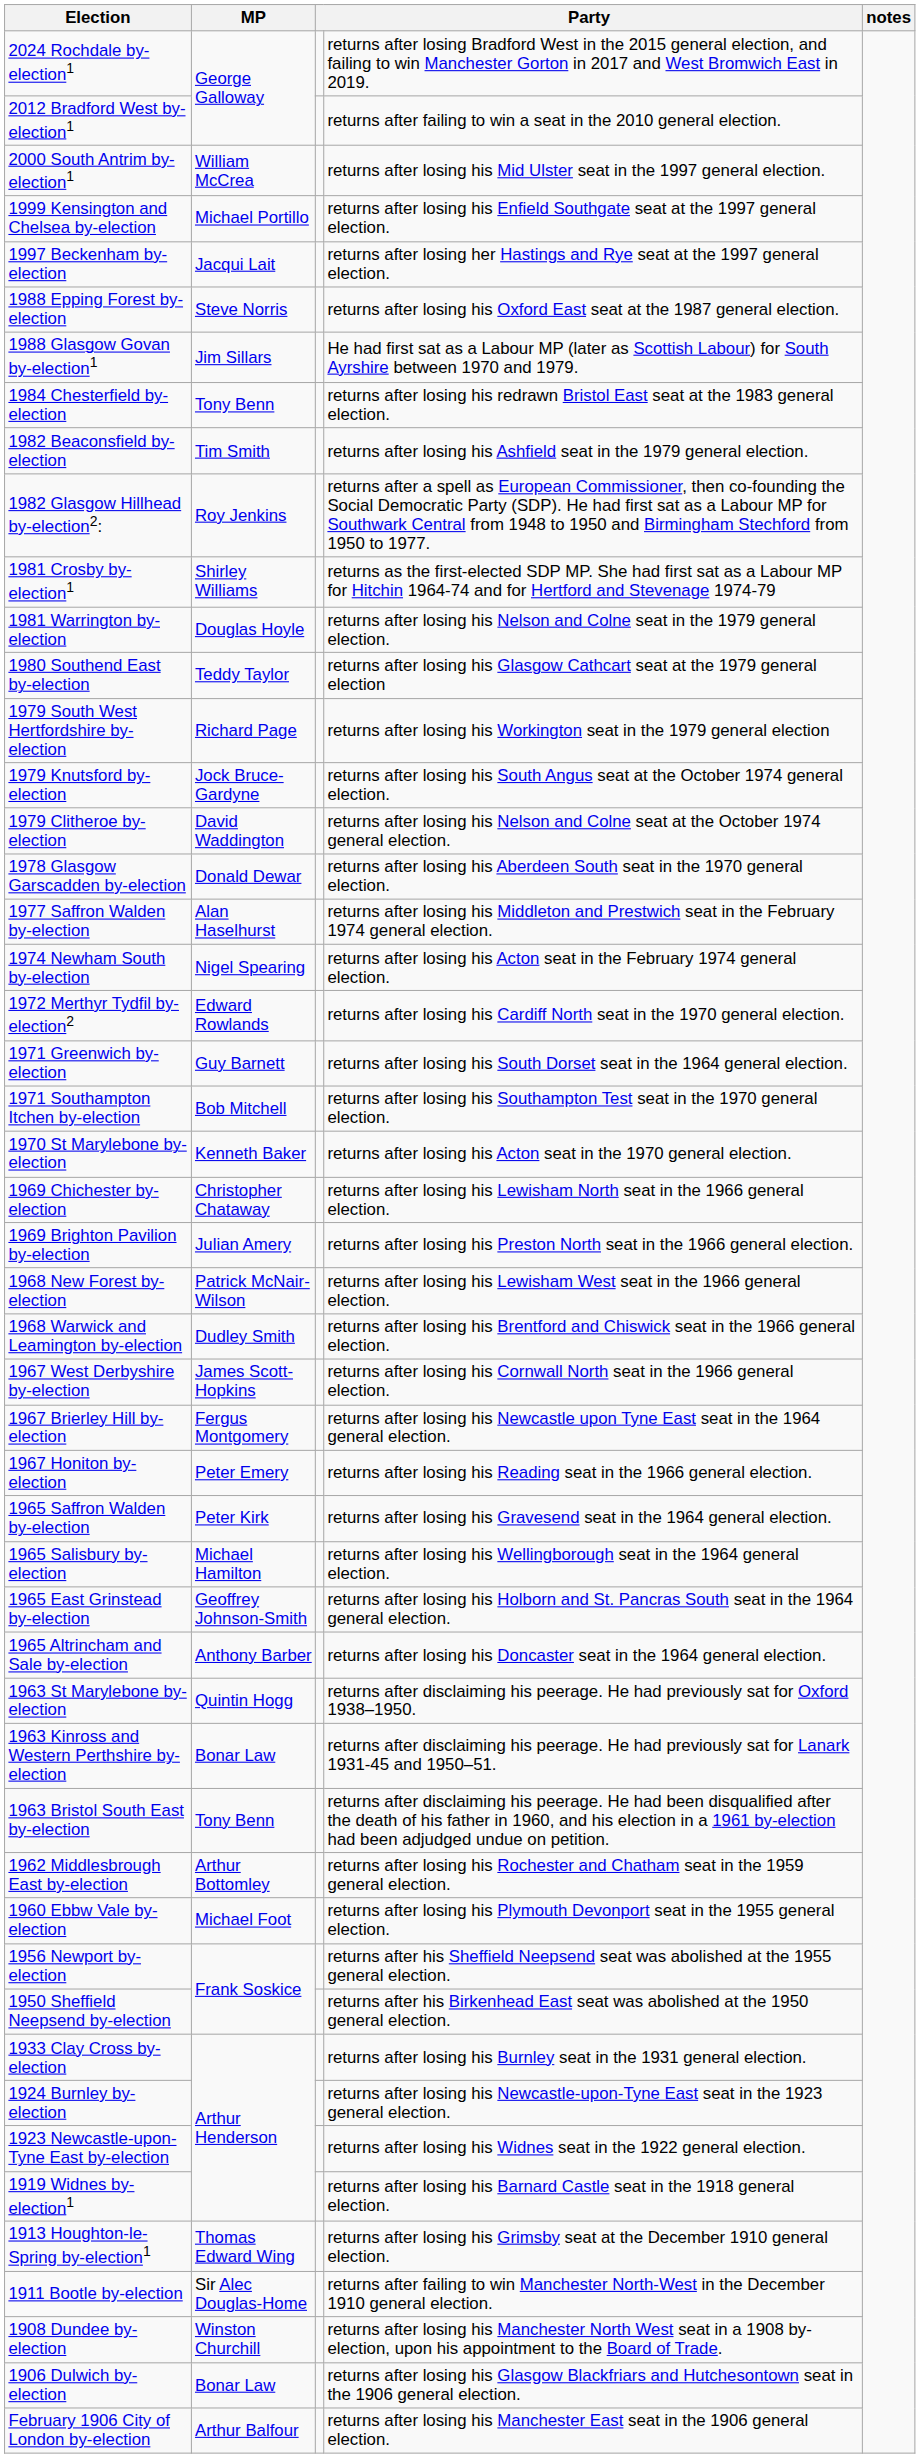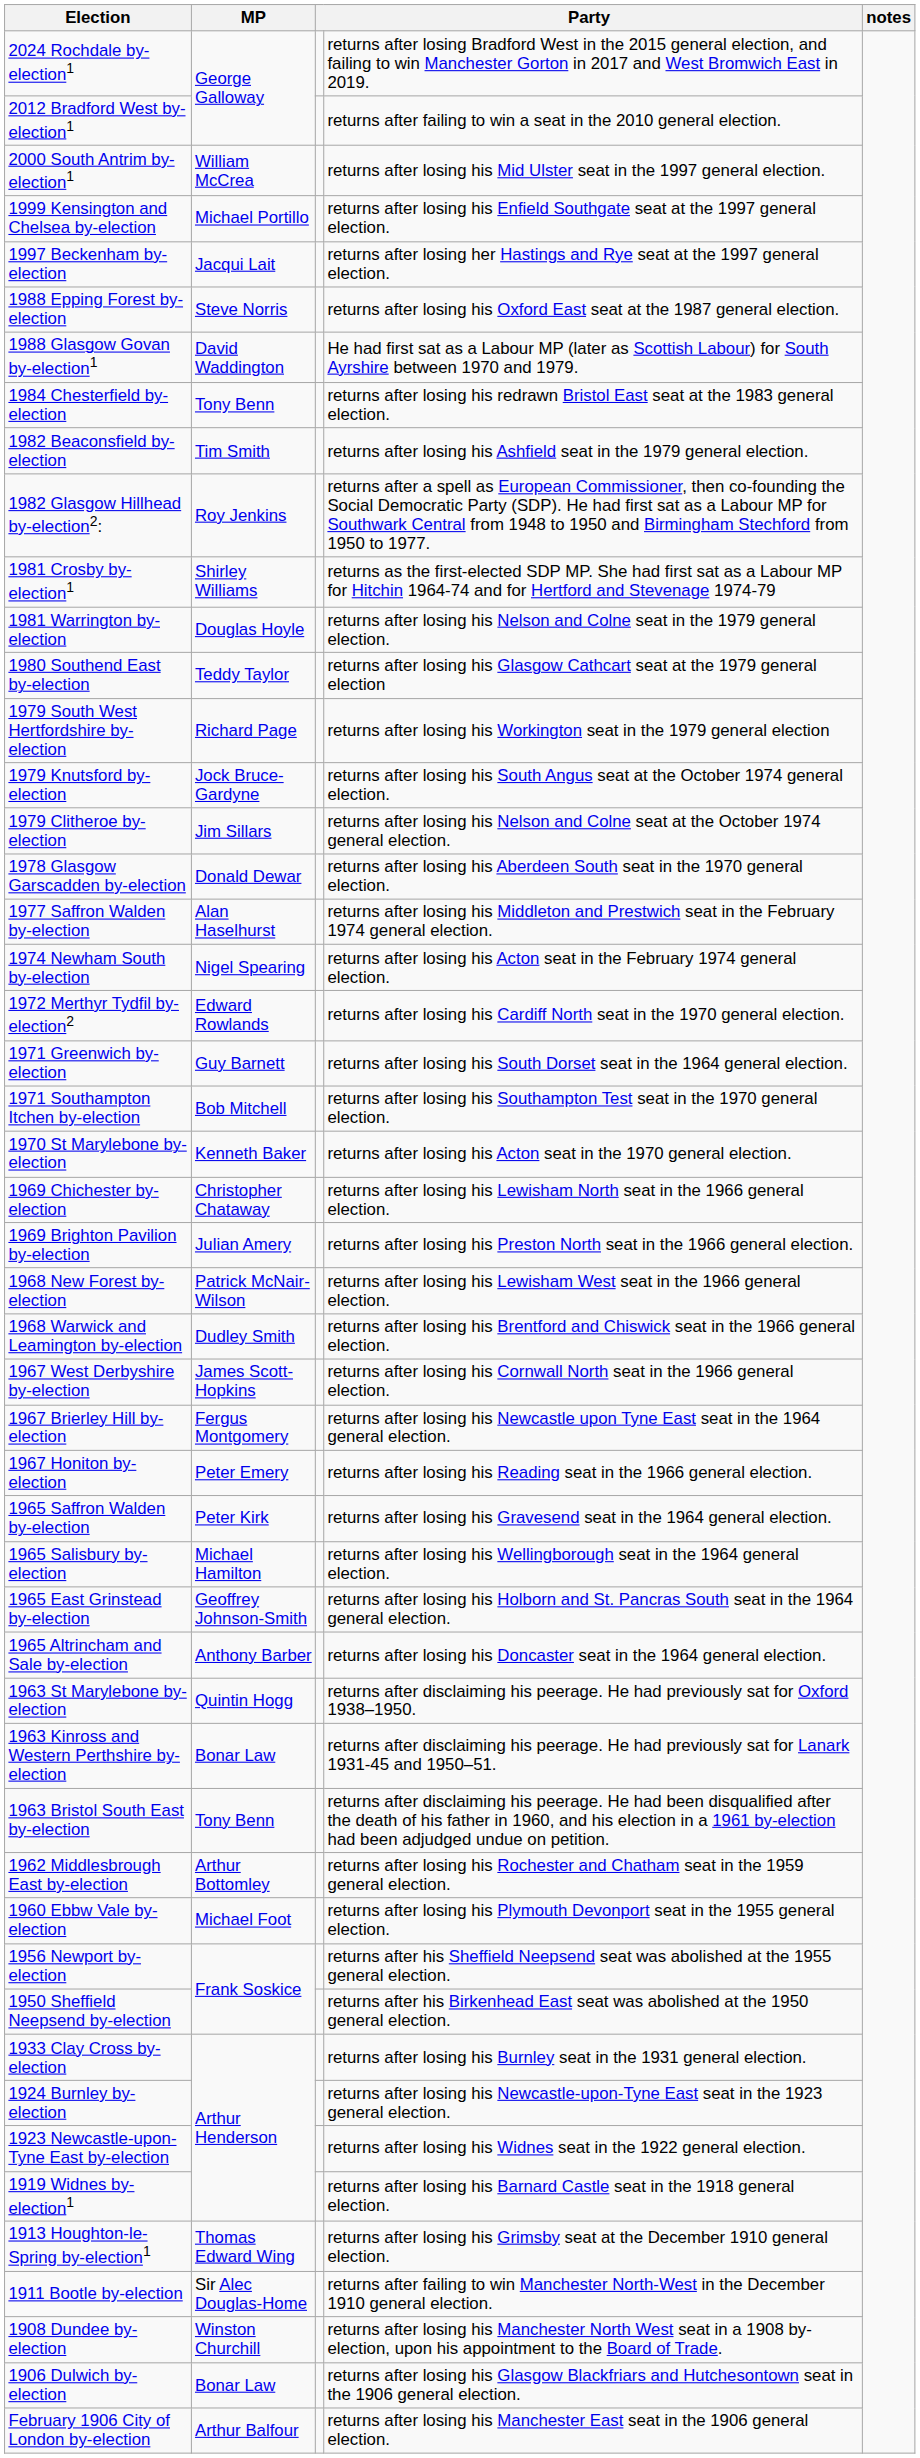 <table class="wikitable sortable">
 <tr>
 <th>Election</th>
 <th>MP</th>
 <th colspan=2>Party</th>
 <th>notes</th>
 </tr>
 <tr>
 <td><a href='#'>2024 Rochdale by-election</a><sup>1</sup></td>
 <td rowspan=2><a href='#'>George Galloway</a></td>
 <td></td>
 <td>returns after losing Bradford West in the 2015 general election, and failing to win <a href='#'>Manchester Gorton</a> in 2017 and <a href='#'>West Bromwich East</a> in 2019.</td>
 </tr>
 <tr>
 <td><a href='#'>2012 Bradford West by-election</a><sup>1</sup></td>
 <td></td>
 <td>returns after failing to win a seat in the 2010 general election.</td>
 </tr>
 <tr>
 <td><a href='#'>2000 South Antrim by-election</a><sup>1</sup></td>
 <td><a href='#'>William McCrea</a></td>
 <td></td>
 <td>returns after losing his <a href='#'>Mid Ulster</a> seat in the 1997 general election.</td>
 </tr>
 <tr>
 <td><a href='#'>1999 Kensington and Chelsea by-election</a></td>
 <td><a href='#'>Michael Portillo</a></td>
 <td></td>
 <td>returns after losing his <a href='#'>Enfield Southgate</a> seat at the 1997 general election.</td>
 </tr>
 <tr>
 <td><a href='#'>1997 Beckenham by-election</a></td>
 <td><a href='#'>Jacqui Lait</a></td>
 <td></td>
 <td>returns after losing her <a href='#'>Hastings and Rye</a> seat at the 1997 general election.</td>
 </tr>
 <tr>
 <td><a href='#'>1988 Epping Forest by-election</a></td>
 <td><a href='#'>Steve Norris</a></td>
 <td></td>
 <td>returns after losing his <a href='#'>Oxford East</a> seat at the 1987 general election.</td>
 </tr>
 <tr>
 <td><a href='#'>1988 Glasgow Govan by-election</a><sup>1</sup></td>
-<td><a href='#'>Jim Sillars</a></td>
+<td><a href='#'>David Waddington</a></td>
 <td></td>
 <td>He had first sat as a Labour MP (later as <a href='#'>Scottish Labour</a>) for <a href='#'>South Ayrshire</a> between 1970 and 1979.</td>
 </tr>
 <tr>
 <td><a href='#'>1984 Chesterfield by-election</a></td>
 <td><a href='#'>Tony Benn</a></td>
 <td></td>
 <td>returns after losing his redrawn <a href='#'>Bristol East</a> seat at the 1983 general election.</td>
 </tr>
 <tr>
 <td><a href='#'>1982 Beaconsfield by-election</a></td>
 <td><a href='#'>Tim Smith</a></td>
 <td></td>
 <td>returns after losing his <a href='#'>Ashfield</a> seat in the 1979 general election.</td>
 </tr>
 <tr>
 <td><a href='#'>1982 Glasgow Hillhead by-election</a><sup>2</sup>:</td>
 <td><a href='#'>Roy Jenkins</a></td>
 <td></td>
 <td>returns after a spell as <a href='#'>European Commissioner</a>, then co-founding the Social Democratic Party (SDP). He had first sat as a Labour MP for <a href='#'>Southwark Central</a> from 1948 to 1950 and <a href='#'>Birmingham Stechford</a> from 1950 to 1977.</td>
 </tr>
 <tr>
 <td><a href='#'>1981 Crosby by-election</a><sup>1</sup></td>
 <td><a href='#'>Shirley Williams</a></td>
 <td></td>
 <td>returns as the first-elected SDP MP. She had first sat as a Labour MP for <a href='#'>Hitchin</a> 1964-74 and for <a href='#'>Hertford and Stevenage</a> 1974-79</td>
 </tr>
 <tr>
 <td><a href='#'>1981 Warrington by-election</a></td>
 <td><a href='#'>Douglas Hoyle</a></td>
 <td></td>
 <td>returns after losing his <a href='#'>Nelson and Colne</a> seat in the 1979 general election.</td>
 </tr>
 <tr>
 <td><a href='#'>1980 Southend East by-election</a></td>
 <td><a href='#'>Teddy Taylor</a></td>
 <td></td>
 <td>returns after losing his <a href='#'>Glasgow Cathcart</a> seat at the 1979 general election</td>
 </tr>
 <tr>
 <td><a href='#'>1979 South West Hertfordshire by-election</a></td>
 <td><a href='#'>Richard Page</a></td>
 <td></td>
 <td>returns after losing his <a href='#'>Workington</a> seat in the 1979 general election</td>
 </tr>
 <tr>
 <td><a href='#'>1979 Knutsford by-election</a></td>
 <td><a href='#'>Jock Bruce-Gardyne</a></td>
 <td></td>
 <td>returns after losing his <a href='#'>South Angus</a> seat at the October 1974 general election.</td>
 </tr>
 <tr>
 <td><a href='#'>1979 Clitheroe by-election</a></td>
-<td><a href='#'>David Waddington</a></td>
+<td><a href='#'>Jim Sillars</a></td>
 <td></td>
 <td>returns after losing his <a href='#'>Nelson and Colne</a> seat at the October 1974 general election.</td>
 </tr>
 <tr>
 <td><a href='#'>1978 Glasgow Garscadden by-election</a></td>
 <td><a href='#'>Donald Dewar</a></td>
 <td></td>
 <td>returns after losing his <a href='#'>Aberdeen South</a> seat in the 1970 general election.</td>
 </tr>
 <tr>
 <td><a href='#'>1977 Saffron Walden by-election</a></td>
 <td><a href='#'>Alan Haselhurst</a></td>
 <td></td>
 <td>returns after losing his <a href='#'>Middleton and Prestwich</a> seat in the February 1974 general election.</td>
 </tr>
 <tr>
 <td><a href='#'>1974 Newham South by-election</a></td>
 <td><a href='#'>Nigel Spearing</a></td>
 <td></td>
 <td>returns after losing his <a href='#'>Acton</a> seat in the February 1974 general election.</td>
 </tr>
 <tr>
 <td><a href='#'>1972 Merthyr Tydfil by-election</a><sup>2</sup></td>
 <td><a href='#'>Edward Rowlands</a></td>
 <td></td>
 <td>returns after losing his <a href='#'>Cardiff North</a> seat in the 1970 general election.</td>
 </tr>
 <tr>
 <td><a href='#'>1971 Greenwich by-election</a></td>
 <td><a href='#'>Guy Barnett</a></td>
 <td></td>
 <td>returns after losing his <a href='#'>South Dorset</a> seat in the 1964 general election.</td>
 </tr>
 <tr>
 <td><a href='#'>1971 Southampton Itchen by-election</a></td>
 <td><a href='#'>Bob Mitchell</a></td>
 <td></td>
 <td>returns after losing his <a href='#'>Southampton Test</a> seat in the 1970 general election.</td>
 </tr>
 <tr>
 <td><a href='#'>1970 St Marylebone by-election</a></td>
 <td><a href='#'>Kenneth Baker</a></td>
 <td></td>
 <td>returns after losing his <a href='#'>Acton</a> seat in the 1970 general election.</td>
 </tr>
 <tr>
 <td><a href='#'>1969 Chichester by-election</a></td>
 <td><a href='#'>Christopher Chataway</a></td>
 <td></td>
 <td>returns after losing his <a href='#'>Lewisham North</a> seat in the 1966 general election.</td>
 </tr>
 <tr>
 <td><a href='#'>1969 Brighton Pavilion by-election</a></td>
 <td><a href='#'>Julian Amery</a></td>
 <td></td>
 <td>returns after losing his <a href='#'>Preston North</a> seat in the 1966 general election.</td>
 </tr>
 <tr>
 <td><a href='#'>1968 New Forest by-election</a></td>
 <td><a href='#'>Patrick McNair-Wilson</a></td>
 <td></td>
 <td>returns after losing his <a href='#'>Lewisham West</a> seat in the 1966 general election.</td>
 </tr>
 <tr>
 <td><a href='#'>1968 Warwick and Leamington by-election</a></td>
 <td><a href='#'>Dudley Smith</a></td>
 <td></td>
 <td>returns after losing his <a href='#'>Brentford and Chiswick</a> seat in the 1966 general election.</td>
 </tr>
 <tr>
 <td><a href='#'>1967 West Derbyshire by-election</a></td>
 <td><a href='#'>James Scott-Hopkins</a></td>
 <td></td>
 <td>returns after losing his <a href='#'>Cornwall North</a> seat in the 1966 general election.</td>
 </tr>
 <tr>
 <td><a href='#'>1967 Brierley Hill by-election</a></td>
 <td><a href='#'>Fergus Montgomery</a></td>
 <td></td>
 <td>returns after losing his <a href='#'>Newcastle upon Tyne East</a> seat in the 1964 general election.</td>
 </tr>
 <tr>
 <td><a href='#'>1967 Honiton by-election</a></td>
 <td><a href='#'>Peter Emery</a></td>
 <td></td>
 <td>returns after losing his <a href='#'>Reading</a> seat in the 1966 general election.</td>
 </tr>
 <tr>
 <td><a href='#'>1965 Saffron Walden by-election</a></td>
 <td><a href='#'>Peter Kirk</a></td>
 <td></td>
 <td>returns after losing his <a href='#'>Gravesend</a> seat in the 1964 general election.</td>
 </tr>
 <tr>
 <td><a href='#'>1965 Salisbury by-election</a></td>
 <td><a href='#'>Michael Hamilton</a></td>
 <td></td>
 <td>returns after losing his <a href='#'>Wellingborough</a> seat in the 1964 general election.</td>
 </tr>
 <tr>
 <td><a href='#'>1965 East Grinstead by-election</a></td>
 <td><a href='#'>Geoffrey Johnson-Smith</a></td>
 <td></td>
 <td>returns after losing his <a href='#'>Holborn and St. Pancras South</a> seat in the 1964 general election.</td>
 </tr>
 <tr>
 <td><a href='#'>1965 Altrincham and Sale by-election</a></td>
 <td><a href='#'>Anthony Barber</a></td>
 <td></td>
 <td>returns after losing his <a href='#'>Doncaster</a> seat in the 1964 general election.</td>
 </tr>
 <tr>
 <td><a href='#'>1963 St Marylebone by-election</a></td>
 <td><a href='#'>Quintin Hogg</a></td>
 <td></td>
 <td>returns after disclaiming his peerage. He had previously sat for <a href='#'>Oxford</a> 1938–1950.</td>
 </tr>
 <tr>
 <td><a href='#'>1963 Kinross and Western Perthshire by-election</a></td>
 <td><a href='#'>Bonar Law</a></td>
 <td></td>
 <td>returns after disclaiming his peerage. He had previously sat for <a href='#'>Lanark</a> 1931-45 and 1950–51.</td>
 </tr>
 <tr>
 <td><a href='#'>1963 Bristol South East by-election</a></td>
 <td><a href='#'>Tony Benn</a></td>
 <td></td>
 <td>returns after disclaiming his peerage. He had been disqualified after the death of his father in 1960, and his election in a <a href='#'>1961 by-election</a> had been adjudged undue on petition.</td>
 </tr>
 <tr>
 <td><a href='#'>1962 Middlesbrough East by-election</a></td>
 <td><a href='#'>Arthur Bottomley</a></td>
 <td></td>
 <td>returns after losing his <a href='#'>Rochester and Chatham</a> seat in the 1959 general election.</td>
 </tr>
 <tr>
 <td><a href='#'>1960 Ebbw Vale by-election</a></td>
 <td><a href='#'>Michael Foot</a></td>
 <td></td>
 <td>returns after losing his <a href='#'>Plymouth Devonport</a> seat in the 1955 general election.</td>
 </tr>
 <tr>
 <td><a href='#'>1956 Newport by-election</a></td>
 <td rowspan=2><a href='#'>Frank Soskice</a></td>
 <td></td>
 <td>returns after his <a href='#'>Sheffield Neepsend</a> seat was abolished at the 1955 general election.</td>
 </tr>
 <tr>
 <td><a href='#'>1950 Sheffield Neepsend by-election</a></td>
 <td></td>
 <td>returns after his <a href='#'>Birkenhead East</a> seat was abolished at the 1950 general election.</td>
 </tr>
 <tr>
 <td><a href='#'>1933 Clay Cross by-election</a></td>
 <td rowspan=4><a href='#'>Arthur Henderson</a></td>
 <td></td>
 <td>returns after losing his <a href='#'>Burnley</a> seat in the 1931 general election.</td>
 </tr>
 <tr>
 <td><a href='#'>1924 Burnley by-election</a></td>
 <td></td>
 <td>returns after losing his <a href='#'>Newcastle-upon-Tyne East</a> seat in the 1923 general election.</td>
 </tr>
 <tr>
 <td><a href='#'>1923 Newcastle-upon-Tyne East by-election</a></td>
 <td></td>
 <td>returns after losing his <a href='#'>Widnes</a> seat in the 1922 general election.</td>
 </tr>
 <tr>
 <td><a href='#'>1919 Widnes by-election</a><sup>1</sup></td>
 <td></td>
 <td>returns after losing his <a href='#'>Barnard Castle</a> seat in the 1918 general election.</td>
 </tr>
 <tr>
 <td><a href='#'>1913 Houghton-le-Spring by-election</a><sup>1</sup></td>
 <td><a href='#'>Thomas Edward Wing</a></td>
 <td></td>
 <td>returns after losing his <a href='#'>Grimsby</a> seat at the December 1910 general election.</td>
 </tr>
 <tr>
 <td><a href='#'>1911 Bootle by-election</a></td>
 <td>Sir <a href='#'>Alec Douglas-Home</a></td>
 <td></td>
 <td>returns after failing to win <a href='#'>Manchester North-West</a> in the December 1910 general election.</td>
 </tr>
 <tr>
 <td><a href='#'>1908 Dundee by-election</a></td>
 <td><a href='#'>Winston Churchill</a></td>
 <td></td>
 <td>returns after losing his <a href='#'>Manchester North West</a> seat in a 1908 by-election, upon his appointment to the <a href='#'>Board of Trade</a>.</td>
 </tr>
 <tr>
 <td><a href='#'>1906 Dulwich by-election</a></td>
 <td><a href='#'>Bonar Law</a></td>
 <td></td>
 <td>returns after losing his <a href='#'>Glasgow Blackfriars and Hutchesontown</a> seat in the 1906 general election.</td>
 </tr>
 <tr>
 <td><a href='#'>February 1906 City of London by-election</a></td>
 <td><a href='#'>Arthur Balfour</a></td>
 <td></td>
 <td>returns after losing his <a href='#'>Manchester East</a> seat in the 1906 general election.</td>
 </tr>
 </table>
